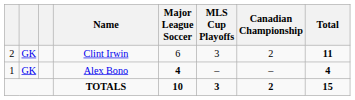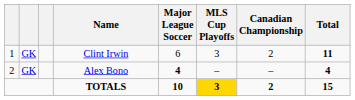 <table class="wikitable" style="font-size: 95%; text-align: center;">
 <tr>
 <th width=15></th>
 <th width=15></th>
 <th width=15></th>
 <th width=150>Name</th>
 <th width=50>Major League Soccer</th>
 <th width=50>MLS Cup Playoffs</th>
 <th width=50>Canadian Championship</th>
 <th width=60>Total</th>
 </tr>
 <tr>
-<td>2</td>
+<td>1</td>
 <td><a href='#'>GK</a></td>
 <td></td>
 <td><a href='#'>Clint Irwin</a></td>
 <td>6</td>
 <td>3</td>
 <td>2</td>
 <td><strong>11</strong></td>
 </tr>
 <tr>
-<td>1</td>
+<td>2</td>
 <td><a href='#'>GK</a></td>
 <td></td>
 <td><a href='#'>Alex Bono</a></td>
 <td><strong>4</strong></td>
 <td>–</td>
 <td>–</td>
 <td><strong>4</strong></td>
 </tr>
 <tr>
 <td colspan="3"></td>
 <td><strong>TOTALS</strong></td>
 <td><strong>10</strong></td>
-<td><strong>3</strong></td>
+<td style="background: gold;"><strong>3</strong></td>
 <td><strong>2</strong></td>
 <td><strong>15</strong></td>
 </tr>
 </table>
